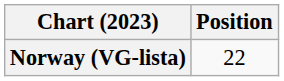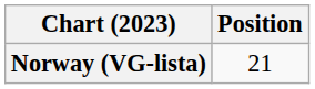 <table class="wikitable plainrowheaders" style="text-align:center;">
 <tr>
 <th scope="col">Chart (2023)</th>
 <th scope="col">Position</th>
 </tr>
 <tr>
 <th scope="row">Norway (VG-lista)</th>
-<td>22</td>
+<td>21</td>
 </tr>
 </table>
